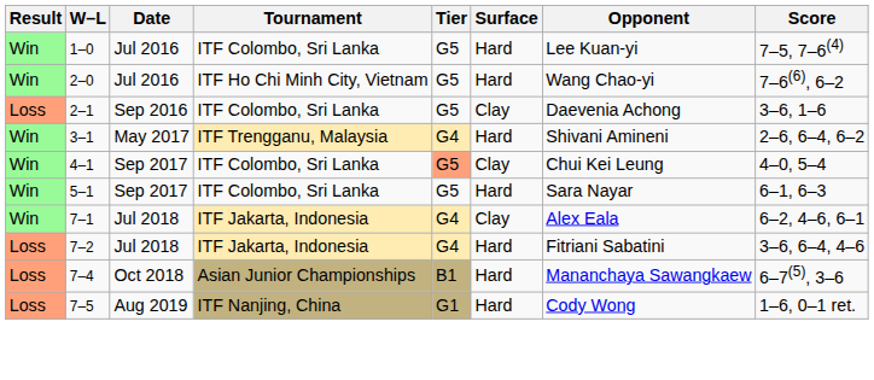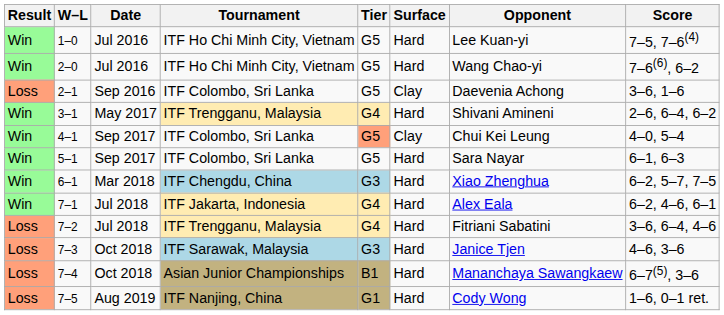 <table class="sortable wikitable">
 <tr>
 <th>Result</th>
 <th class="unsortable">W–L</th>
 <th>Date</th>
 <th>Tournament</th>
 <th>Tier</th>
 <th>Surface</th>
 <th>Opponent</th>
 <th class="unsortable">Score</th>
 </tr>
 <tr>
 <td style="background:#98fb98;">Win</td>
 <td><small>1–0</small></td>
 <td>Jul 2016</td>
-<td>ITF Colombo, Sri Lanka</td>
+<td>ITF Ho Chi Minh City, Vietnam</td>
 <td>G5</td>
 <td>Hard</td>
 <td> Lee Kuan-yi</td>
 <td>7–5, 7–6<sup>(4)</sup></td>
 </tr>
 <tr>
 <td style="background:#98fb98;">Win</td>
 <td><small>2–0</small></td>
 <td>Jul 2016</td>
 <td>ITF Ho Chi Minh City, Vietnam</td>
 <td>G5</td>
 <td>Hard</td>
 <td> Wang Chao-yi</td>
 <td>7–6<sup>(6)</sup>, 6–2</td>
 </tr>
 <tr>
 <td style="background:#ffa07a;">Loss</td>
 <td><small>2–1</small></td>
 <td>Sep 2016</td>
 <td>ITF Colombo, Sri Lanka</td>
 <td>G5</td>
 <td>Clay</td>
 <td> Daevenia Achong</td>
 <td>3–6, 1–6</td>
 </tr>
 <tr>
 <td style="background:#98fb98;">Win</td>
 <td><small>3–1</small></td>
 <td>May 2017</td>
 <td bgcolor="ffecb2">ITF Trengganu, Malaysia</td>
 <td bgcolor="ffecb2">G4</td>
 <td>Hard</td>
 <td> Shivani Amineni</td>
 <td>2–6, 6–4, 6–2</td>
 </tr>
 <tr>
 <td style="background:#98fb98;">Win</td>
 <td><small>4–1</small></td>
 <td>Sep 2017</td>
 <td>ITF Colombo, Sri Lanka</td>
 <td style="background: lightsalmon;">G5</td>
 <td>Clay</td>
 <td> Chui Kei Leung</td>
 <td>4–0, 5–4</td>
 </tr>
 <tr>
 <td style="background:#98fb98;">Win</td>
 <td><small>5–1</small></td>
 <td>Sep 2017</td>
 <td>ITF Colombo, Sri Lanka</td>
 <td>G5</td>
 <td>Hard</td>
 <td> Sara Nayar</td>
 <td>6–1, 6–3</td>
 </tr>
 <tr>
 <td style="background:#98fb98;">Win</td>
+<td><small>6–1</small></td>
+<td>Mar 2018</td>
+<td bgcolor="lightblue">ITF Chengdu, China</td>
+<td bgcolor="lightblue">G3</td>
+<td>Hard</td>
+<td> <a href='#'>Xiao Zhenghua</a></td>
+<td>6–2, 5–7, 7–5</td>
+</tr>
+<tr>
+<td style="background:#98fb98;">Win</td>
 <td><small>7–1</small></td>
 <td>Jul 2018</td>
 <td bgcolor="ffecb2">ITF Jakarta, Indonesia</td>
 <td bgcolor="ffecb2">G4</td>
-<td>Clay</td>
+<td>Hard</td>
 <td> <a href='#'>Alex Eala</a></td>
 <td>6–2, 4–6, 6–1</td>
 </tr>
 <tr>
 <td style="background:#ffa07a;">Loss</td>
 <td><small>7–2</small></td>
 <td>Jul 2018</td>
-<td bgcolor="ffecb2">ITF Jakarta, Indonesia</td>
+<td bgcolor="ffecb2">ITF Trengganu, Malaysia</td>
 <td bgcolor="ffecb2">G4</td>
 <td>Hard</td>
 <td> Fitriani Sabatini</td>
 <td>3–6, 6–4, 4–6</td>
+</tr>
+<tr>
+<td style="background:#ffa07a;">Loss</td>
+<td><small>7–3</small></td>
+<td>Oct 2018</td>
+<td bgcolor="lightblue">ITF Sarawak, Malaysia</td>
+<td bgcolor="lightblue">G3</td>
+<td>Hard</td>
+<td> <a href='#'>Janice Tjen</a></td>
+<td>4–6, 3–6</td>
 </tr>
 <tr>
 <td style="background:#ffa07a;">Loss</td>
 <td><small>7–4</small></td>
 <td>Oct 2018</td>
 <td bgcolor="c2b280">Asian Junior Championships</td>
 <td bgcolor="c2b280">B1</td>
 <td>Hard</td>
 <td> <a href='#'>Mananchaya Sawangkaew</a></td>
 <td>6–7<sup>(5)</sup>, 3–6</td>
 </tr>
 <tr>
 <td style="background:#ffa07a;">Loss</td>
 <td><small>7–5</small></td>
 <td>Aug 2019</td>
 <td bgcolor="c2b280">ITF Nanjing, China</td>
 <td bgcolor="c2b280">G1</td>
 <td>Hard</td>
 <td> <a href='#'>Cody Wong</a></td>
 <td>1–6, 0–1 ret.</td>
 </tr>
 </table>
